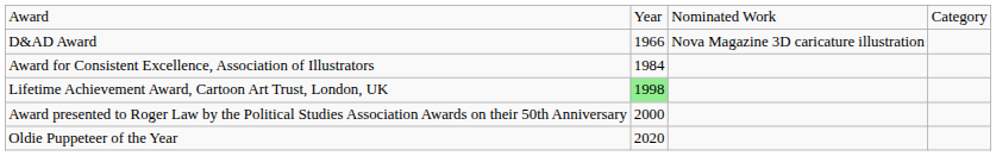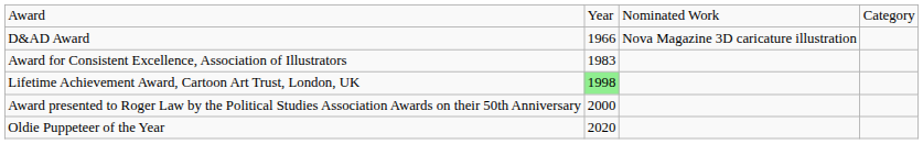 <table class="wikitable">
 <tr>
 <td>Award</td>
 <td>Year</td>
 <td>Nominated Work</td>
 <td>Category</td>
 </tr>
 <tr>
 <td>D&AD Award</td>
 <td>1966</td>
 <td>Nova Magazine 3D caricature illustration</td>
 <td></td>
 </tr>
 <tr>
 <td>Award for  Consistent Excellence, Association of Illustrators</td>
-<td>1984</td>
+<td>1983</td>
 <td></td>
 <td></td>
 </tr>
 <tr>
 <td>Lifetime  Achievement Award, Cartoon Art Trust, London, UK</td>
 <td style="background: lightgreen;">1998</td>
 <td></td>
 <td></td>
 </tr>
 <tr>
 <td>Award presented  to Roger Law by the Political Studies Association Awards on their 50th Anniversary</td>
 <td>2000</td>
 <td></td>
 <td></td>
 </tr>
 <tr>
 <td>Oldie Puppeteer  of the Year</td>
 <td>2020</td>
 <td></td>
 <td></td>
 </tr>
 </table>
